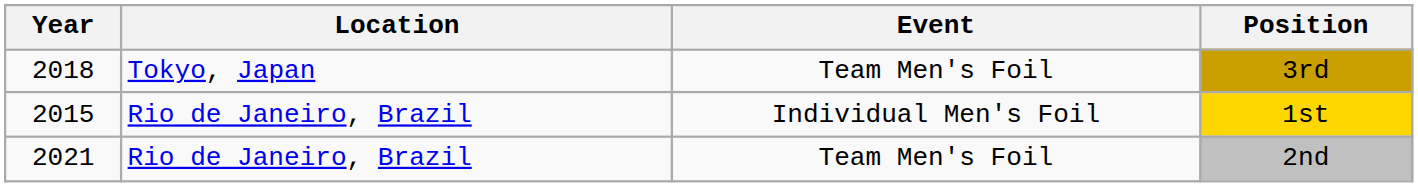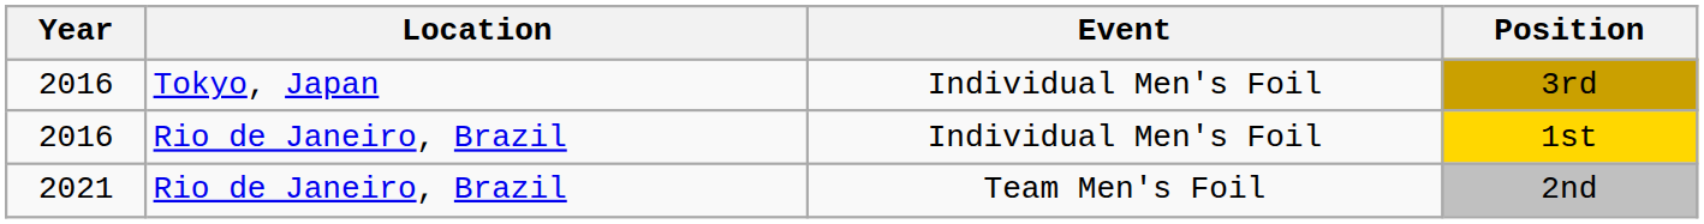 <table class="wikitable" width="50%" style="font-size:90%; text-align:center;">
 <tr>
 <th>Year</th>
 <th>Location</th>
 <th>Event</th>
 <th>Position</th>
 </tr>
 <tr>
-<td>2018</td>
+<td>2016</td>
 <td rowspan="1" align="left"> <a href='#'>Tokyo</a>, <a href='#'>Japan</a></td>
-<td>Team Men's Foil</td>
+<td>Individual Men's Foil</td>
 <td bgcolor="caramel">3rd</td>
 </tr>
 <tr>
-<td>2015</td>
+<td>2016</td>
 <td rowspan="1" align="left"> <a href='#'>Rio de Janeiro</a>, <a href='#'>Brazil</a></td>
 <td>Individual Men's Foil</td>
 <td bgcolor="gold">1st</td>
 </tr>
 <tr>
 <td>2021</td>
 <td rowspan="1" align="left"> <a href='#'>Rio de Janeiro</a>, <a href='#'>Brazil</a></td>
 <td>Team Men's Foil</td>
 <td bgcolor="silver">2nd</td>
 </tr>
 </table>
